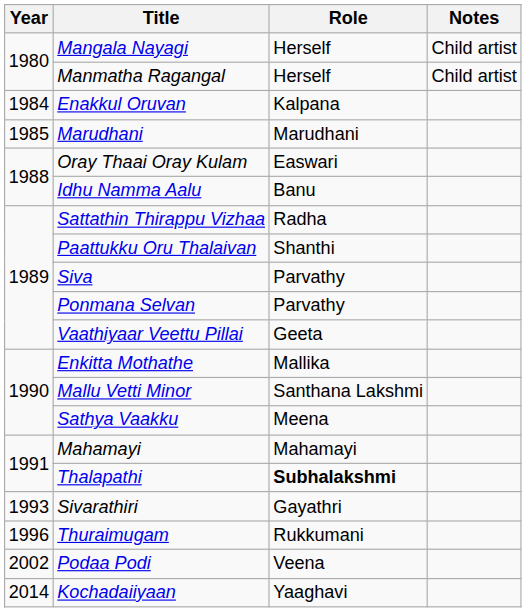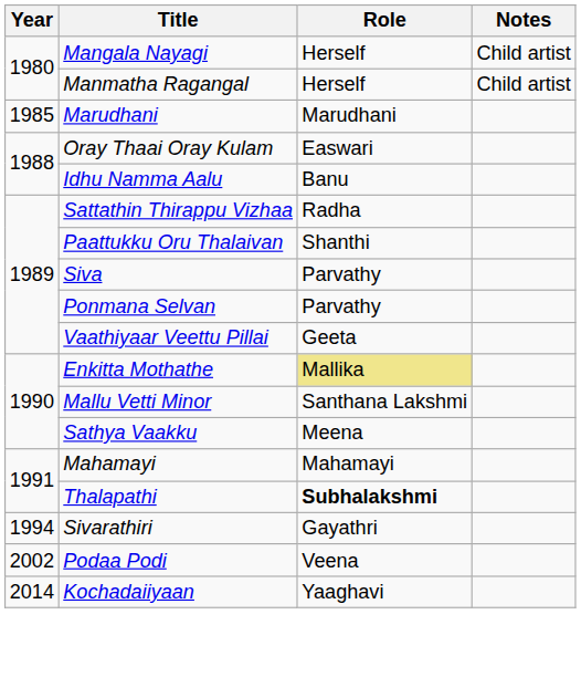 <table class="wikitable sortable">
 <tr>
 <th scope="col">Year</th>
 <th scope="col">Title</th>
 <th scope="col">Role</th>
 <th scope="col" class="unsortable">Notes</th>
 </tr>
 <tr>
 <td rowspan=2>1980</td>
 <td><em><a href='#'>Mangala Nayagi</a></em></td>
 <td>Herself</td>
 <td>Child artist</td>
 </tr>
 <tr>
 <td><em>Manmatha Ragangal</em></td>
 <td>Herself</td>
 <td>Child artist</td>
-</tr>
-<tr>
-<td>1984</td>
-<td><em><a href='#'>Enakkul Oruvan</a></em></td>
-<td>Kalpana</td>
-<td></td>
 </tr>
 <tr>
 <td>1985</td>
 <td><em><a href='#'>Marudhani</a></em></td>
 <td>Marudhani</td>
 <td></td>
 </tr>
 <tr>
 <td rowspan=2>1988</td>
 <td><em>Oray Thaai Oray Kulam</em></td>
 <td>Easwari</td>
 <td></td>
 </tr>
 <tr>
 <td><em><a href='#'>Idhu Namma Aalu</a></em></td>
 <td>Banu</td>
 <td></td>
 </tr>
 <tr>
 <td rowspan=5>1989</td>
 <td><em><a href='#'>Sattathin Thirappu Vizhaa</a></em></td>
 <td>Radha</td>
 <td></td>
 </tr>
 <tr>
 <td><em><a href='#'>Paattukku Oru Thalaivan</a></em></td>
 <td>Shanthi</td>
 <td></td>
 </tr>
 <tr>
 <td><em><a href='#'>Siva</a></em></td>
 <td>Parvathy</td>
 <td></td>
 </tr>
 <tr>
 <td><em><a href='#'>Ponmana Selvan</a></em></td>
 <td>Parvathy</td>
 <td></td>
 </tr>
 <tr>
 <td><em><a href='#'>Vaathiyaar Veettu Pillai</a></em></td>
 <td>Geeta</td>
 <td></td>
 </tr>
 <tr>
 <td rowspan=3>1990</td>
 <td><em><a href='#'>Enkitta Mothathe</a></em></td>
-<td>Mallika</td>
+<td style="background: khaki;">Mallika</td>
 <td></td>
 </tr>
 <tr>
 <td><em><a href='#'>Mallu Vetti Minor</a></em></td>
 <td>Santhana Lakshmi</td>
 <td></td>
 </tr>
 <tr>
 <td><em><a href='#'>Sathya Vaakku</a></em></td>
 <td>Meena</td>
 <td></td>
 </tr>
 <tr>
 <td rowspan=2>1991</td>
 <td><em>Mahamayi</em></td>
 <td>Mahamayi</td>
 <td></td>
 </tr>
 <tr>
 <td><em><a href='#'>Thalapathi</a></em></td>
 <td><strong>Subhalakshmi</strong></td>
 <td></td>
 </tr>
 <tr>
-<td>1993</td>
+<td>1994</td>
 <td><em>Sivarathiri</em></td>
 <td>Gayathri</td>
-<td></td>
-</tr>
-<tr>
-<td>1996</td>
-<td><em><a href='#'>Thuraimugam</a></em></td>
-<td>Rukkumani</td>
 <td></td>
 </tr>
 <tr>
 <td>2002</td>
 <td><em><a href='#'>Podaa Podi</a></em></td>
 <td>Veena</td>
 <td></td>
 </tr>
 <tr>
 <td>2014</td>
 <td><em><a href='#'>Kochadaiiyaan</a></em></td>
 <td>Yaaghavi</td>
 <td></td>
 </tr>
 </table>
